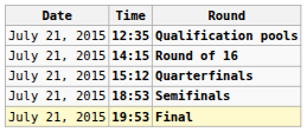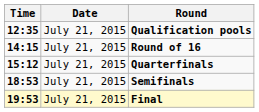 <table class="wikitable">
 <tr>
+<th>Time</th>
 <th>Date</th>
-<th>Time</th>
 <th>Round</th>
 </tr>
 <tr>
+<td><strong>12:35</strong></td>
 <td>July 21, 2015</td>
-<td><strong>12:35</strong></td>
 <td><strong>Qualification pools</strong></td>
 </tr>
 <tr>
+<td><strong>14:15</strong></td>
 <td>July 21, 2015</td>
-<td><strong>14:15</strong></td>
 <td><strong>Round of 16</strong></td>
 </tr>
 <tr>
+<td><strong>15:12</strong></td>
 <td>July 21, 2015</td>
-<td><strong>15:12</strong></td>
 <td><strong>Quarterfinals</strong></td>
 </tr>
 <tr>
+<td><strong>18:53</strong></td>
 <td>July 21, 2015</td>
-<td><strong>18:53</strong></td>
 <td><strong>Semifinals</strong></td>
 </tr>
 <tr style=background:lemonchiffon>
+<td><strong>19:53</strong></td>
 <td>July 21, 2015</td>
-<td><strong>19:53</strong></td>
 <td><strong>Final</strong></td>
 </tr>
 </table>
